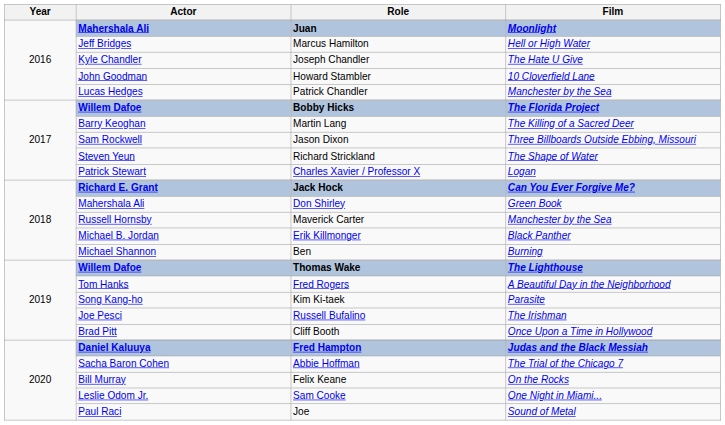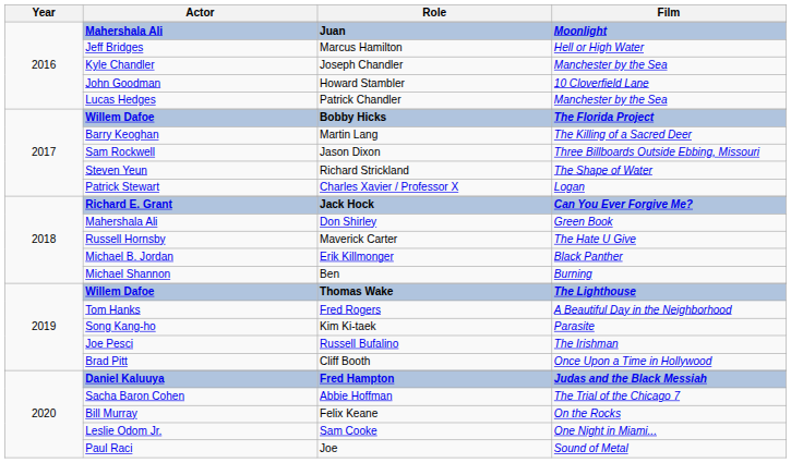 <table class="wikitable" width="90%"="wikitable" width="90%">
 <tr>
 <th width="10%">Year</th>
 <th width="30%">Actor</th>
 <th width="30%">Role</th>
 <th width="30%">Film</th>
 </tr>
 <tr>
 <td rowspan="6" align="center">2016</td>
 </tr>
 <tr style="background:#B0C4DE">
 <td><strong><a href='#'>Mahershala Ali</a></strong></td>
 <td><strong>Juan</strong></td>
 <td><strong><em><a href='#'>Moonlight</a></em></strong></td>
 </tr>
 <tr>
 <td><a href='#'>Jeff Bridges</a></td>
 <td>Marcus Hamilton</td>
 <td><em><a href='#'>Hell or High Water</a></em></td>
 </tr>
 <tr>
 <td><a href='#'>Kyle Chandler</a></td>
 <td>Joseph Chandler</td>
-<td><em><a href='#'>The Hate U Give</a></em></td>
+<td><em><a href='#'>Manchester by the Sea</a></em></td>
 </tr>
 <tr>
 <td><a href='#'>John Goodman</a></td>
 <td>Howard Stambler</td>
 <td><em><a href='#'>10 Cloverfield Lane</a></em></td>
 </tr>
 <tr>
 <td><a href='#'>Lucas Hedges</a></td>
 <td>Patrick Chandler</td>
 <td><em><a href='#'>Manchester by the Sea</a></em></td>
 </tr>
 <tr>
 <td rowspan="6" align="center">2017</td>
 </tr>
 <tr style="background:#B0C4DE">
 <td><strong><a href='#'>Willem Dafoe</a></strong></td>
 <td><strong>Bobby Hicks</strong></td>
 <td><strong><em><a href='#'>The Florida Project</a></em></strong></td>
 </tr>
 <tr>
 <td><a href='#'>Barry Keoghan</a></td>
 <td>Martin Lang</td>
 <td><em><a href='#'>The Killing of a Sacred Deer</a></em></td>
 </tr>
 <tr>
 <td><a href='#'>Sam Rockwell</a></td>
 <td>Jason Dixon</td>
 <td><em><a href='#'>Three Billboards Outside Ebbing, Missouri</a></em></td>
 </tr>
 <tr>
 <td><a href='#'>Steven Yeun</a></td>
 <td>Richard Strickland</td>
 <td><em><a href='#'>The Shape of Water</a></em></td>
 </tr>
 <tr>
 <td><a href='#'>Patrick Stewart</a></td>
 <td><a href='#'>Charles Xavier / Professor X</a></td>
 <td><em><a href='#'>Logan</a></em></td>
 </tr>
 <tr>
 <td rowspan="6" align="center">2018</td>
 </tr>
 <tr style="background:#B0C4DE">
 <td><strong><a href='#'>Richard E. Grant</a></strong></td>
 <td><strong>Jack Hock</strong></td>
 <td><strong><em><a href='#'>Can You Ever Forgive Me?</a></em></strong></td>
 </tr>
 <tr>
 <td><a href='#'>Mahershala Ali</a></td>
 <td><a href='#'>Don Shirley</a></td>
 <td><em><a href='#'>Green Book</a></em></td>
 </tr>
 <tr>
 <td><a href='#'>Russell Hornsby</a></td>
 <td>Maverick Carter</td>
-<td><em><a href='#'>Manchester by the Sea</a></em></td>
+<td><em><a href='#'>The Hate U Give</a></em></td>
 </tr>
 <tr>
 <td><a href='#'>Michael B. Jordan</a></td>
 <td><a href='#'>Erik Killmonger</a></td>
 <td><em><a href='#'>Black Panther</a></em></td>
 </tr>
 <tr>
 <td><a href='#'>Michael Shannon</a></td>
 <td>Ben</td>
 <td><em><a href='#'>Burning</a></em></td>
 </tr>
 <tr>
 <td rowspan="6" align="center">2019</td>
 </tr>
 <tr style="background:#B0C4DE">
 <td><strong><a href='#'>Willem Dafoe</a></strong></td>
 <td><strong>Thomas Wake</strong></td>
 <td><strong><em><a href='#'>The Lighthouse</a></em></strong></td>
 </tr>
 <tr>
 <td><a href='#'>Tom Hanks</a></td>
 <td><a href='#'>Fred Rogers</a></td>
 <td><em><a href='#'>A Beautiful Day in the Neighborhood</a></em></td>
 </tr>
 <tr>
 <td><a href='#'>Song Kang-ho</a></td>
 <td>Kim Ki-taek</td>
 <td><em><a href='#'>Parasite</a></em></td>
 </tr>
 <tr>
 <td><a href='#'>Joe Pesci</a></td>
 <td><a href='#'>Russell Bufalino</a></td>
 <td><em><a href='#'>The Irishman</a></em></td>
 </tr>
 <tr>
 <td><a href='#'>Brad Pitt</a></td>
 <td>Cliff Booth</td>
 <td><em><a href='#'>Once Upon a Time in Hollywood</a></em></td>
 </tr>
 <tr>
 <td rowspan="6" align="center">2020</td>
 </tr>
 <tr style="background:#B0C4DE">
 <td><strong><a href='#'>Daniel Kaluuya</a></strong></td>
 <td><strong><a href='#'>Fred Hampton</a></strong></td>
 <td><strong><em><a href='#'>Judas and the Black Messiah</a></em></strong></td>
 </tr>
 <tr>
 <td><a href='#'>Sacha Baron Cohen</a></td>
 <td><a href='#'>Abbie Hoffman</a></td>
 <td><em><a href='#'>The Trial of the Chicago 7</a></em></td>
 </tr>
 <tr>
 <td><a href='#'>Bill Murray</a></td>
 <td>Felix Keane</td>
 <td><em><a href='#'>On the Rocks</a></em></td>
 </tr>
 <tr>
 <td><a href='#'>Leslie Odom Jr.</a></td>
 <td><a href='#'>Sam Cooke</a></td>
 <td><em><a href='#'>One Night in Miami...</a></em></td>
 </tr>
 <tr>
 <td><a href='#'>Paul Raci</a></td>
 <td>Joe</td>
 <td><em><a href='#'>Sound of Metal</a></em></td>
 </tr>
 </table>
